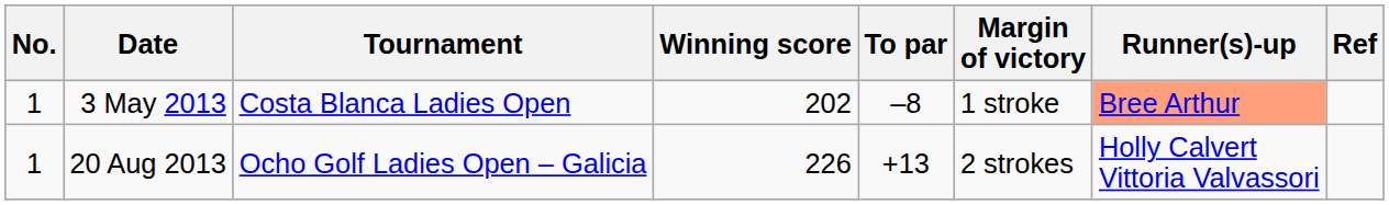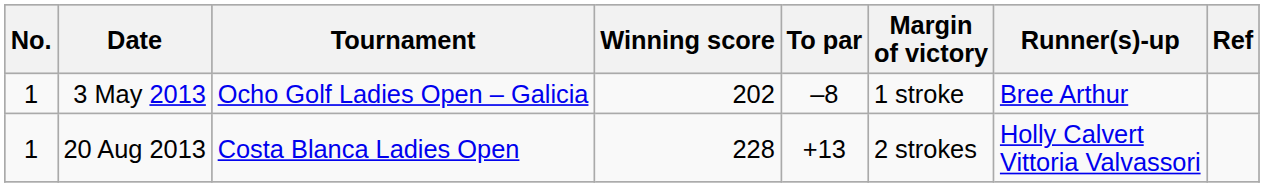 <table class="wikitable" style="font-size:95%;">
 <tr>
 <th>No.</th>
 <th>Date</th>
 <th>Tournament</th>
 <th>Winning score</th>
 <th>To par</th>
 <th>Margin<br>of victory</th>
 <th>Runner(s)-up</th>
 <th>Ref</th>
 </tr>
 <tr>
 <td align=center>1</td>
 <td align=right>3 May <a href='#'>2013</a></td>
-<td><a href='#'>Costa Blanca Ladies Open</a></td>
+<td><a href='#'>Ocho Golf Ladies Open – Galicia</a></td>
 <td align=right>202</td>
 <td align=center>–8</td>
 <td>1 stroke</td>
-<td style="background: lightsalmon;"> <a href='#'>Bree Arthur</a></td>
+<td> <a href='#'>Bree Arthur</a></td>
 <td></td>
 </tr>
 <tr>
 <td align=center>1</td>
 <td align=right>20 Aug 2013</td>
-<td><a href='#'>Ocho Golf Ladies Open – Galicia</a></td>
-<td align=right>226</td>
+<td><a href='#'>Costa Blanca Ladies Open</a></td>
+<td align=right>228</td>
 <td align=center>+13</td>
 <td>2 strokes</td>
 <td> <a href='#'>Holly Calvert</a><br> <a href='#'>Vittoria Valvassori</a></td>
 <td></td>
 </tr>
 </table>
